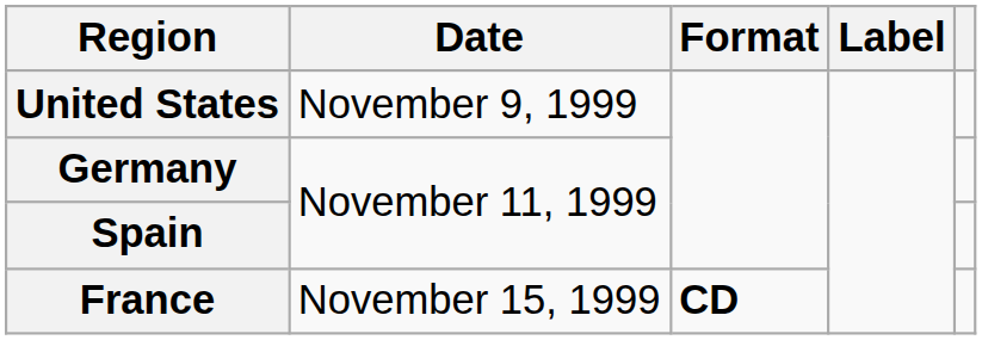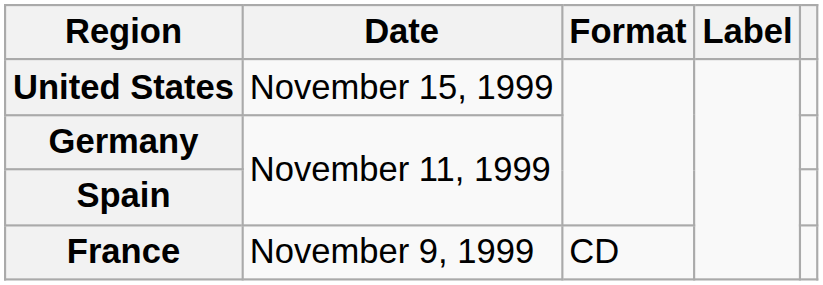 <table class="wikitable plainrowheaders">
 <tr>
 <th scope="col">Region</th>
 <th scope="col">Date</th>
 <th scope="col">Format</th>
 <th scope="col">Label</th>
 <th scope="col"></th>
 </tr>
 <tr>
 <th scope="row">United States</th>
-<td>November 9, 1999</td>
+<td>November 15, 1999</td>
 <td rowspan="3"></td>
 <td rowspan="4"></td>
 <td></td>
 </tr>
 <tr>
 <th scope="row">Germany</th>
 <td rowspan="2">November 11, 1999</td>
 <td></td>
 </tr>
 <tr>
 <th scope="row">Spain</th>
 <td></td>
 </tr>
 <tr>
 <th scope="row">France</th>
-<td>November 15, 1999</td>
-<td><strong>CD</strong></td>
+<td>November 9, 1999</td>
+<td>CD</td>
 <td></td>
 </tr>
 </table>
